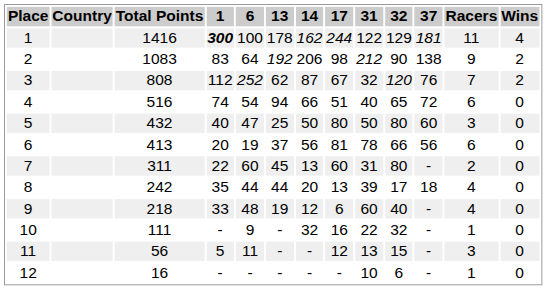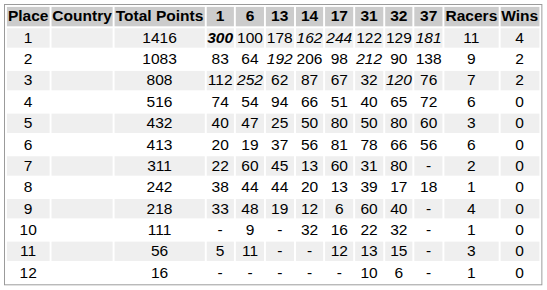 <table border="0" style="border: 1px solid #999; background-color:#FFFFFF; text-align:center">
 <tr align="center" bgcolor="#CCCCCC">
 <th>Place</th>
 <th>Country</th>
 <th>Total Points</th>
 <th>1</th>
 <th>6</th>
 <th>13</th>
 <th>14</th>
 <th>17</th>
 <th>31</th>
 <th>32</th>
 <th>37</th>
 <th>Racers</th>
 <th>Wins</th>
 </tr>
 <tr bgcolor="#EFEFEF">
 <td>1</td>
 <td align="left"></td>
 <td>1416</td>
 <td><strong><em>300</em></strong></td>
 <td>100</td>
 <td>178</td>
 <td><em>162</em></td>
 <td><em>244</em></td>
 <td>122</td>
 <td>129</td>
 <td><em>181</em></td>
 <td>11</td>
 <td>4</td>
 </tr>
 <tr>
 <td>2</td>
 <td align="left"></td>
 <td>1083</td>
 <td>83</td>
 <td>64</td>
 <td><em>192</em></td>
 <td>206</td>
 <td>98</td>
 <td><em>212</em></td>
 <td>90</td>
 <td>138</td>
 <td>9</td>
 <td>2</td>
 </tr>
 <tr bgcolor="#EFEFEF">
 <td>3</td>
 <td align="left"></td>
 <td>808</td>
 <td>112</td>
 <td><em>252</em></td>
 <td>62</td>
 <td>87</td>
 <td>67</td>
 <td>32</td>
 <td><em>120</em></td>
 <td>76</td>
 <td>7</td>
 <td>2</td>
 </tr>
 <tr>
 <td>4</td>
 <td align="left"></td>
 <td>516</td>
 <td>74</td>
 <td>54</td>
 <td>94</td>
 <td>66</td>
 <td>51</td>
 <td>40</td>
 <td>65</td>
 <td>72</td>
 <td>6</td>
 <td>0</td>
 </tr>
 <tr bgcolor="#EFEFEF">
 <td>5</td>
 <td align="left"></td>
 <td>432</td>
 <td>40</td>
 <td>47</td>
 <td>25</td>
 <td>50</td>
 <td>80</td>
 <td>50</td>
 <td>80</td>
 <td>60</td>
 <td>3</td>
 <td>0</td>
 </tr>
 <tr>
 <td>6</td>
 <td align="left"></td>
 <td>413</td>
 <td>20</td>
 <td>19</td>
 <td>37</td>
 <td>56</td>
 <td>81</td>
 <td>78</td>
 <td>66</td>
 <td>56</td>
 <td>6</td>
 <td>0</td>
 </tr>
 <tr bgcolor="#EFEFEF">
 <td>7</td>
 <td align="left"></td>
 <td>311</td>
 <td>22</td>
 <td>60</td>
 <td>45</td>
 <td>13</td>
 <td>60</td>
 <td>31</td>
 <td>80</td>
 <td>-</td>
 <td>2</td>
 <td>0</td>
 </tr>
 <tr>
 <td>8</td>
 <td align="left"></td>
 <td>242</td>
-<td>35</td>
+<td>38</td>
 <td>44</td>
 <td>44</td>
 <td>20</td>
 <td>13</td>
 <td>39</td>
 <td>17</td>
 <td>18</td>
-<td>4</td>
+<td>1</td>
 <td>0</td>
 </tr>
 <tr bgcolor="#EFEFEF">
 <td>9</td>
 <td align="left"></td>
 <td>218</td>
 <td>33</td>
 <td>48</td>
 <td>19</td>
 <td>12</td>
 <td>6</td>
 <td>60</td>
 <td>40</td>
 <td>-</td>
 <td>4</td>
 <td>0</td>
 </tr>
 <tr>
 <td>10</td>
 <td align="left"></td>
 <td>111</td>
 <td>-</td>
 <td>9</td>
 <td>-</td>
 <td>32</td>
 <td>16</td>
 <td>22</td>
 <td>32</td>
 <td>-</td>
 <td>1</td>
 <td>0</td>
 </tr>
 <tr bgcolor="#EFEFEF">
 <td>11</td>
 <td align="left"></td>
 <td>56</td>
 <td>5</td>
 <td>11</td>
 <td>-</td>
 <td>-</td>
 <td>12</td>
 <td>13</td>
 <td>15</td>
 <td>-</td>
 <td>3</td>
 <td>0</td>
 </tr>
 <tr>
 <td>12</td>
 <td align="left"></td>
 <td>16</td>
 <td>-</td>
 <td>-</td>
 <td>-</td>
 <td>-</td>
 <td>-</td>
 <td>10</td>
 <td>6</td>
 <td>-</td>
 <td>1</td>
 <td>0</td>
 </tr>
 </table>
